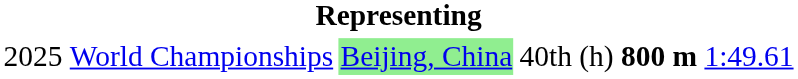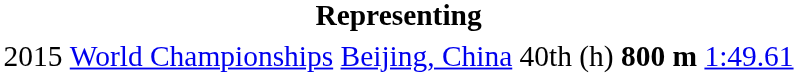 <table>
 <tr>
 <th colspan="6">Representing </th>
 </tr>
 <tr>
-<td>2025</td>
+<td>2015</td>
 <td><a href='#'>World Championships</a></td>
-<td style="background: lightgreen;"><a href='#'>Beijing, China</a></td>
+<td><a href='#'>Beijing, China</a></td>
 <td>40th (h)</td>
 <td><strong>800 m</strong></td>
 <td><a href='#'>1:49.61</a></td>
 </tr>
 </table>
